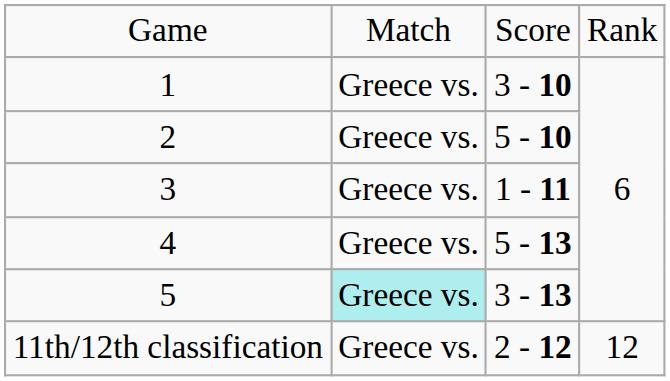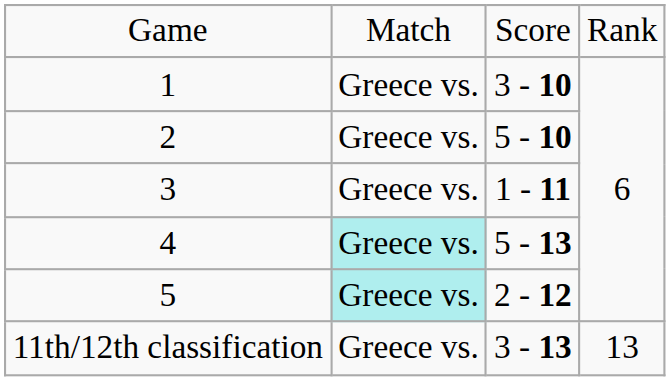 <table class="wikitable">
 <tr>
 <td style="text-align:center;">Game</td>
 <td style="text-align:center;">Match</td>
 <td style="text-align:center;">Score</td>
 <td style="text-align:center;">Rank</td>
 </tr>
 <tr>
 <td style="text-align:center;">1</td>
 <td>Greece vs. <strong></strong></td>
 <td style="text-align:center;">3 - <strong>10</strong></td>
 <td rowspan="5" style="text-align:center;">6</td>
 </tr>
 <tr>
 <td style="text-align:center;">2</td>
 <td>Greece vs. <strong></strong></td>
 <td style="text-align:center;">5 - <strong>10</strong></td>
 </tr>
 <tr>
 <td style="text-align:center;">3</td>
 <td>Greece vs. <strong></strong></td>
 <td style="text-align:center;">1 - <strong>11</strong></td>
 </tr>
 <tr>
 <td style="text-align:center;">4</td>
-<td>Greece vs. <strong></strong></td>
+<td style="background: paleturquoise;">Greece vs. <strong></strong></td>
 <td style="text-align:center;">5 - <strong>13</strong></td>
 </tr>
 <tr>
 <td style="text-align:center;">5</td>
 <td style="background: paleturquoise;">Greece vs. <strong></strong></td>
-<td style="text-align:center;">3 - <strong>13</strong></td>
+<td style="text-align:center;">2 - <strong>12</strong></td>
 </tr>
 <tr>
 <td style="text-align:center;">11th/12th classification</td>
 <td>Greece vs. <strong></strong></td>
-<td style="text-align:center;">2 - <strong>12</strong></td>
-<td style="text-align:center;">12</td>
+<td style="text-align:center;">3 - <strong>13</strong></td>
+<td style="text-align:center;">13</td>
 </tr>
 </table>
